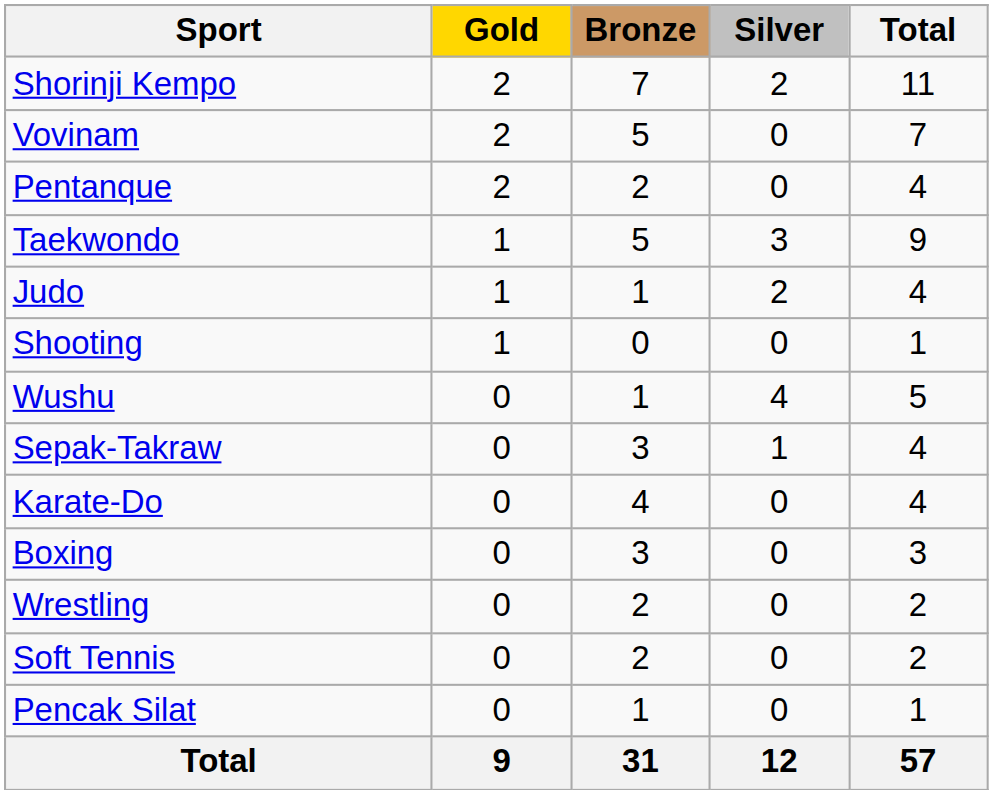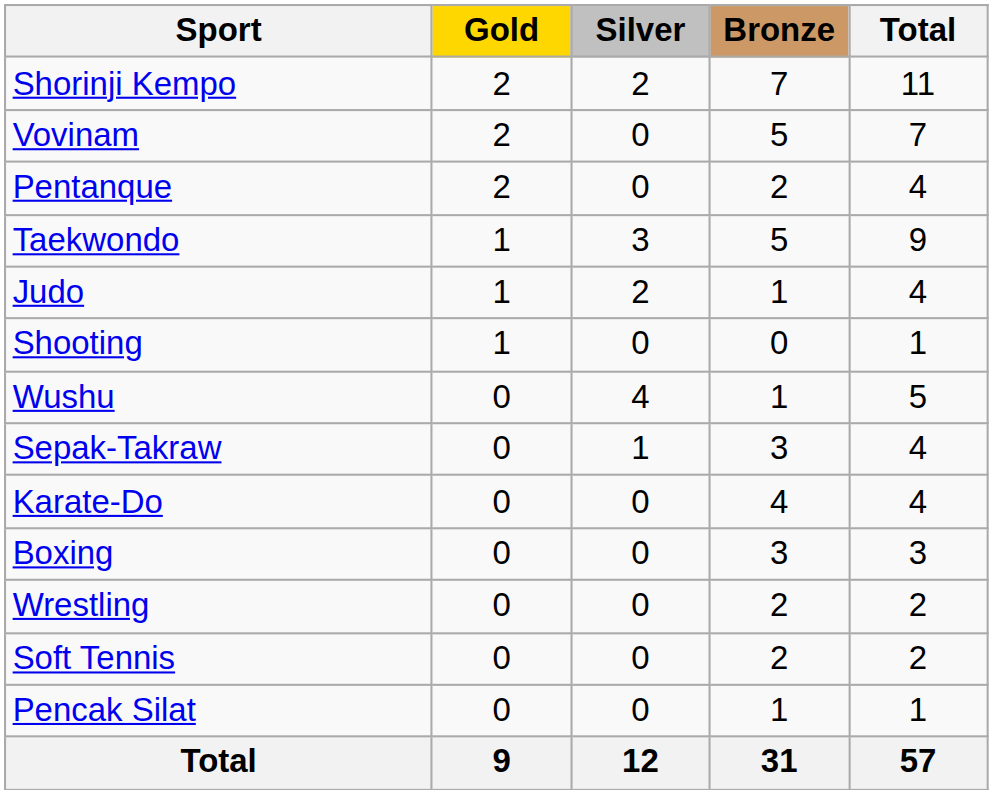 <table class="wikitable" style="text-align:center;">
 <tr>
 <th width=200>Sport</th>
 <td bgcolor=gold width=60><strong>Gold</strong></td>
+<td bgcolor=silver width=60><strong>Silver</strong></td>
 <td bgcolor=#cc9966 width=60><strong>Bronze</strong></td>
-<td bgcolor=silver width=60><strong>Silver</strong></td>
 <th width=60>Total</th>
 </tr>
 <tr>
 <td align=left><a href='#'>Shorinji Kempo</a></td>
 <td>2</td>
+<td>2</td>
 <td>7</td>
-<td>2</td>
 <td>11</td>
 </tr>
 <tr>
 <td align=left><a href='#'>Vovinam</a></td>
 <td>2</td>
+<td>0</td>
 <td>5</td>
-<td>0</td>
 <td>7</td>
 </tr>
 <tr>
 <td align=left><a href='#'>Pentanque</a></td>
 <td>2</td>
+<td>0</td>
 <td>2</td>
-<td>0</td>
 <td>4</td>
 </tr>
 <tr>
 <td align=left><a href='#'>Taekwondo</a></td>
 <td>1</td>
+<td>3</td>
 <td>5</td>
-<td>3</td>
 <td>9</td>
 </tr>
 <tr>
 <td align=left><a href='#'>Judo</a></td>
 <td>1</td>
+<td>2</td>
 <td>1</td>
-<td>2</td>
 <td>4</td>
 </tr>
 <tr>
 <td align=left><a href='#'>Shooting</a></td>
 <td>1</td>
 <td>0</td>
 <td>0</td>
 <td>1</td>
 </tr>
 <tr>
 <td align=left><a href='#'>Wushu</a></td>
 <td>0</td>
+<td>4</td>
 <td>1</td>
-<td>4</td>
 <td>5</td>
 </tr>
 <tr>
 <td align=left><a href='#'>Sepak-Takraw</a></td>
 <td>0</td>
+<td>1</td>
 <td>3</td>
-<td>1</td>
 <td>4</td>
 </tr>
 <tr>
 <td align=left><a href='#'>Karate-Do</a></td>
 <td>0</td>
+<td>0</td>
 <td>4</td>
-<td>0</td>
 <td>4</td>
 </tr>
 <tr>
 <td align=left><a href='#'>Boxing</a></td>
 <td>0</td>
+<td>0</td>
 <td>3</td>
-<td>0</td>
 <td>3</td>
 </tr>
 <tr>
 <td align=left><a href='#'>Wrestling</a></td>
 <td>0</td>
+<td>0</td>
 <td>2</td>
-<td>0</td>
 <td>2</td>
 </tr>
 <tr>
 <td align=left><a href='#'>Soft Tennis</a></td>
 <td>0</td>
+<td>0</td>
 <td>2</td>
-<td>0</td>
 <td>2</td>
 </tr>
 <tr>
 <td align=left><a href='#'>Pencak Silat</a></td>
 <td>0</td>
+<td>0</td>
 <td>1</td>
-<td>0</td>
 <td>1</td>
 </tr>
 <tr>
 <th>Total</th>
 <th>9</th>
+<th>12</th>
 <th>31</th>
-<th>12</th>
 <th>57</th>
 </tr>
 </table>
